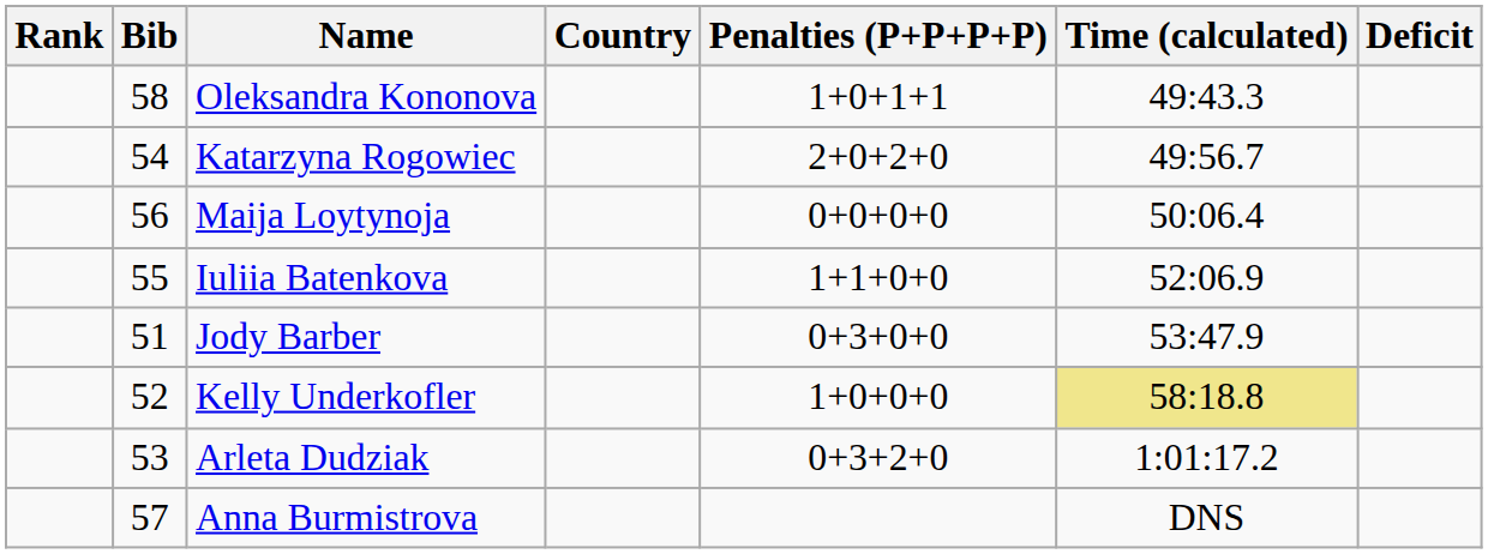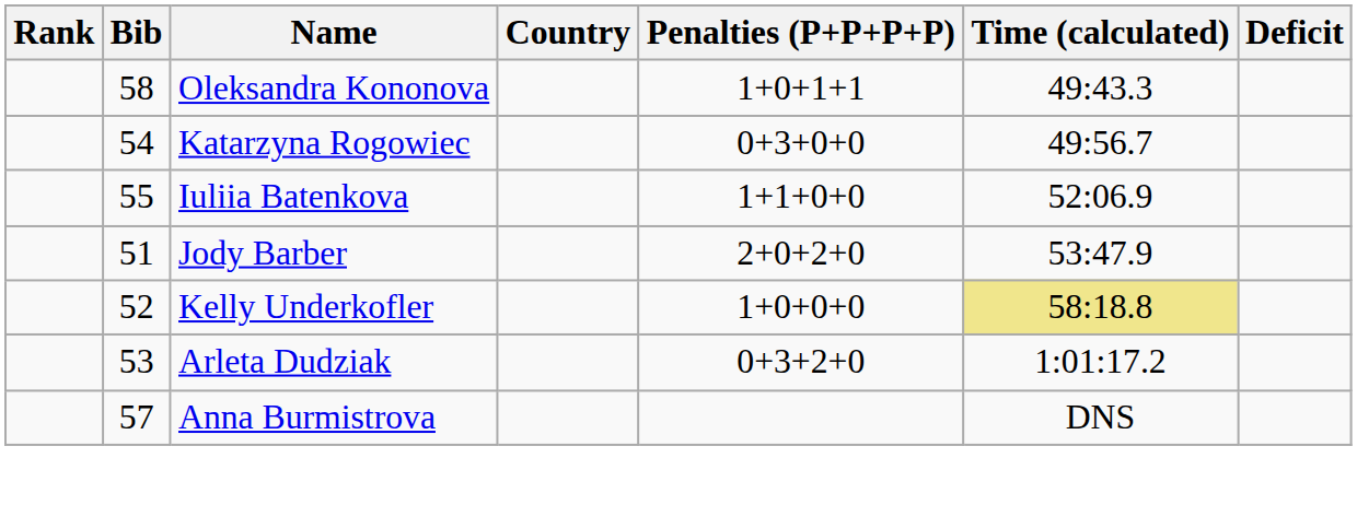 <table class="wikitable sortable" style="text-align:center">
 <tr>
 <th>Rank</th>
 <th>Bib</th>
 <th>Name</th>
 <th>Country</th>
 <th>Penalties  (P+P+P+P)</th>
 <th>Time (calculated)</th>
 <th>Deficit</th>
 </tr>
 <tr>
 <td></td>
 <td>58</td>
 <td align=left><a href='#'>Oleksandra Kononova</a></td>
 <td align=left></td>
 <td>1+0+1+1</td>
 <td>49:43.3</td>
 <td></td>
 </tr>
 <tr>
 <td></td>
 <td>54</td>
 <td align=left><a href='#'>Katarzyna Rogowiec</a></td>
 <td align=left></td>
-<td>2+0+2+0</td>
+<td>0+3+0+0</td>
 <td>49:56.7</td>
-<td></td>
-</tr>
-<tr>
-<td></td>
-<td>56</td>
-<td align=left><a href='#'>Maija Loytynoja</a></td>
-<td align=left></td>
-<td>0+0+0+0</td>
-<td>50:06.4</td>
 <td></td>
 </tr>
 <tr>
 <td></td>
 <td>55</td>
 <td align=left><a href='#'>Iuliia Batenkova</a></td>
 <td align=left></td>
 <td>1+1+0+0</td>
 <td>52:06.9</td>
 <td></td>
 </tr>
 <tr>
 <td></td>
 <td>51</td>
 <td align=left><a href='#'>Jody Barber</a></td>
 <td align=left></td>
-<td>0+3+0+0</td>
+<td>2+0+2+0</td>
 <td>53:47.9</td>
 <td></td>
 </tr>
 <tr>
 <td></td>
 <td>52</td>
 <td align=left><a href='#'>Kelly Underkofler</a></td>
 <td align=left></td>
 <td>1+0+0+0</td>
 <td style="background: khaki;">58:18.8</td>
 <td></td>
 </tr>
 <tr>
 <td></td>
 <td>53</td>
 <td align=left><a href='#'>Arleta Dudziak</a></td>
 <td align=left></td>
 <td>0+3+2+0</td>
 <td>1:01:17.2</td>
 <td></td>
 </tr>
 <tr>
 <td></td>
 <td>57</td>
 <td align=left><a href='#'>Anna Burmistrova</a></td>
 <td align=left></td>
 <td></td>
 <td>DNS</td>
 <td></td>
 </tr>
 </table>
